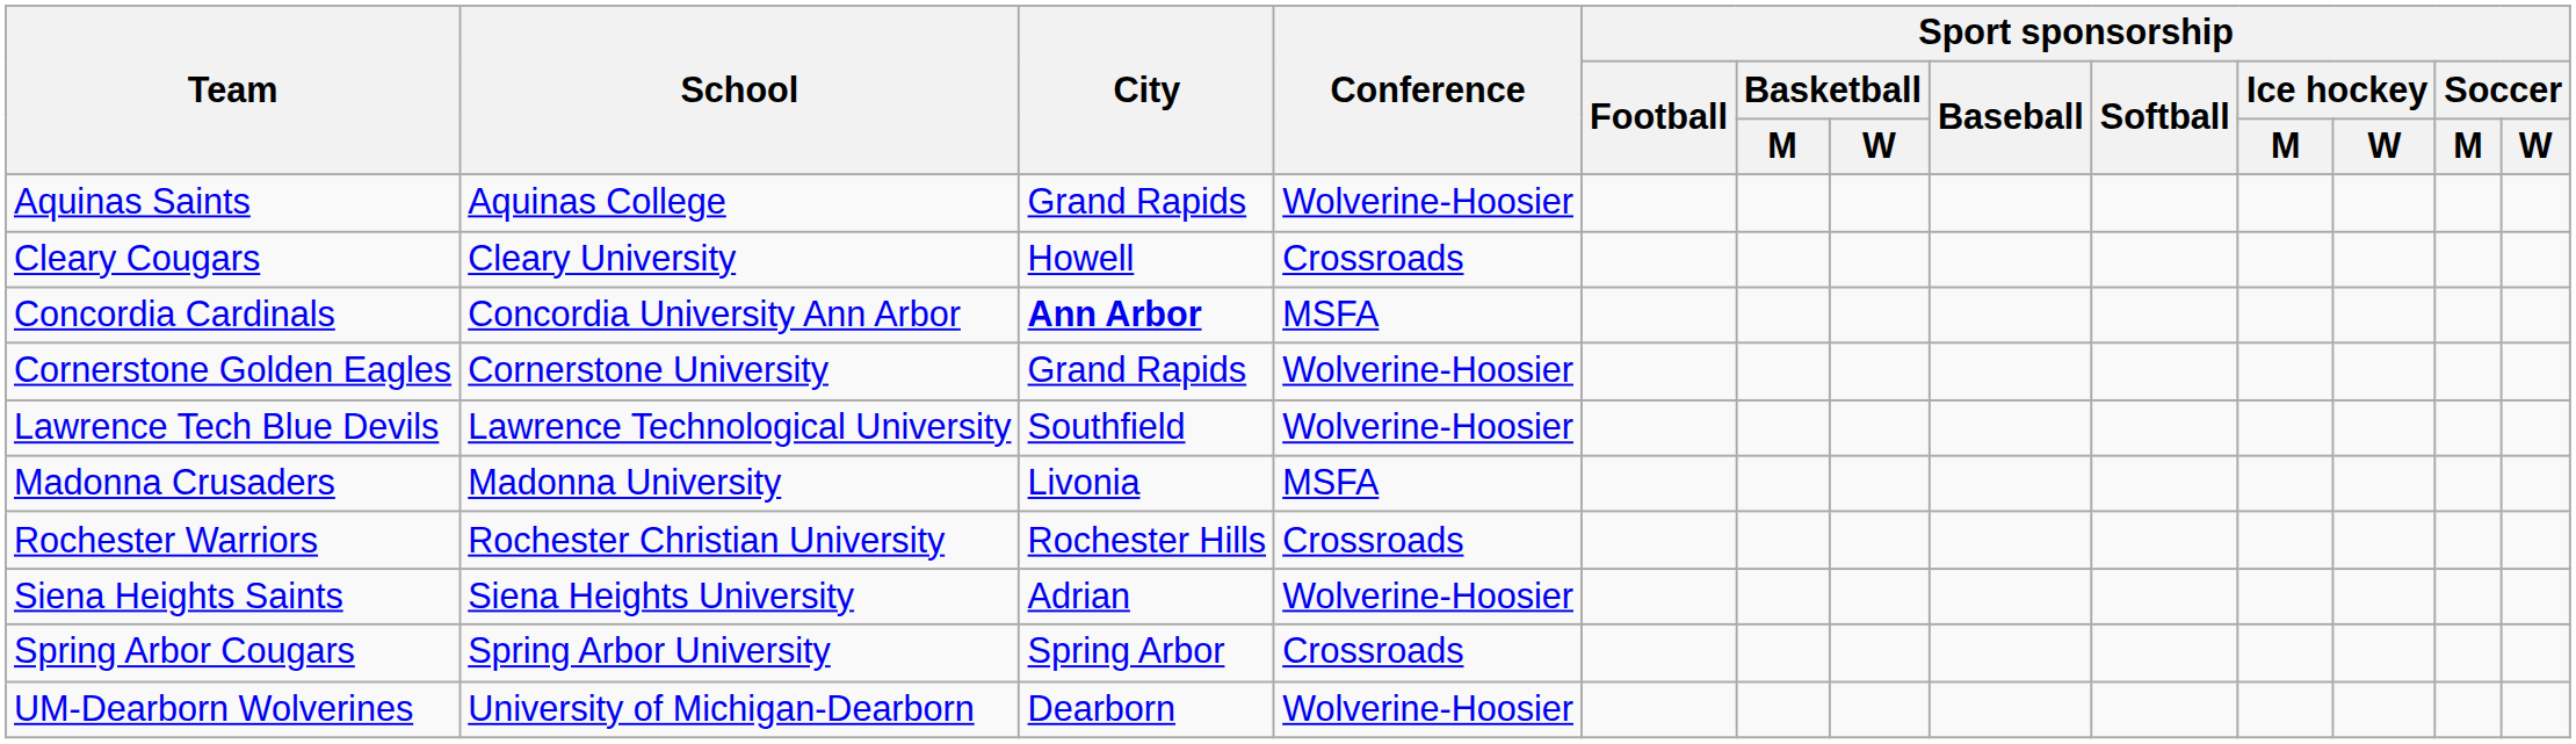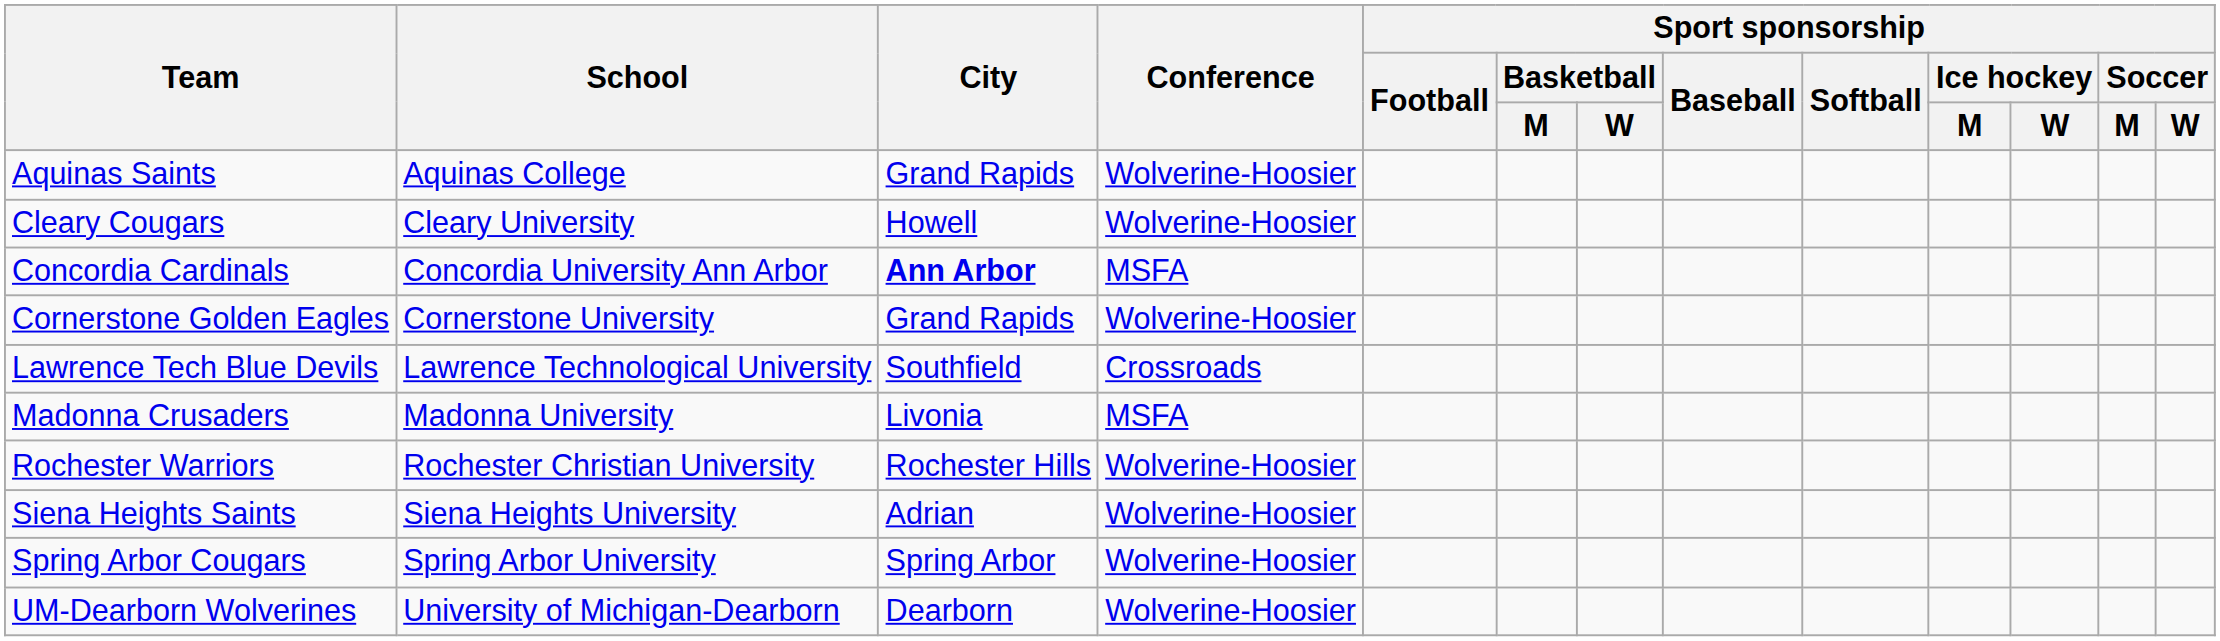 <table class="sortable wikitable">
 <tr>
 <th rowspan=3>Team</th>
 <th rowspan=3>School</th>
 <th rowspan=3>City</th>
 <th rowspan=3>Conference</th>
 <th colspan=9>Sport sponsorship</th>
 </tr>
 <tr>
 <th rowspan=2>Football</th>
 <th colspan=2>Basketball</th>
 <th rowspan=2>Baseball</th>
 <th rowspan=2>Softball</th>
 <th colspan=2>Ice hockey</th>
 <th colspan=2>Soccer</th>
 </tr>
 <tr>
 <th>M</th>
 <th>W</th>
 <th>M</th>
 <th>W</th>
 <th>M</th>
 <th>W</th>
 </tr>
 <tr>
 <td><a href='#'>Aquinas Saints</a></td>
 <td><a href='#'>Aquinas College</a></td>
 <td><a href='#'>Grand Rapids</a></td>
 <td><a href='#'>Wolverine-Hoosier</a></td>
 <td></td>
 <td></td>
 <td></td>
 <td></td>
 <td></td>
 <td></td>
 <td></td>
 <td></td>
 <td></td>
 </tr>
 <tr>
 <td><a href='#'>Cleary Cougars</a></td>
 <td><a href='#'>Cleary University</a></td>
 <td><a href='#'>Howell</a></td>
-<td><a href='#'>Crossroads</a></td>
+<td><a href='#'>Wolverine-Hoosier</a></td>
 <td></td>
 <td></td>
 <td></td>
 <td></td>
 <td></td>
 <td></td>
 <td></td>
 <td></td>
 <td></td>
 </tr>
 <tr>
 <td><a href='#'>Concordia Cardinals</a></td>
 <td><a href='#'>Concordia University Ann Arbor</a> </td>
 <td><strong><a href='#'>Ann Arbor</a></strong></td>
 <td><a href='#'>MSFA</a></td>
 <td> </td>
 <td></td>
 <td></td>
 <td></td>
 <td></td>
 <td></td>
 <td></td>
 <td></td>
 <td></td>
 </tr>
 <tr>
 <td><a href='#'>Cornerstone Golden Eagles</a></td>
 <td><a href='#'>Cornerstone University</a></td>
 <td><a href='#'>Grand Rapids</a></td>
 <td><a href='#'>Wolverine-Hoosier</a></td>
 <td></td>
 <td></td>
 <td></td>
 <td></td>
 <td></td>
 <td></td>
 <td></td>
 <td></td>
 <td></td>
 </tr>
 <tr>
 <td><a href='#'>Lawrence Tech Blue Devils</a></td>
 <td><a href='#'>Lawrence Technological University</a></td>
 <td><a href='#'>Southfield</a></td>
-<td><a href='#'>Wolverine-Hoosier</a></td>
+<td><a href='#'>Crossroads</a></td>
 <td> </td>
 <td></td>
 <td></td>
 <td></td>
 <td></td>
 <td></td>
 <td></td>
 <td></td>
 <td></td>
 </tr>
 <tr>
 <td><a href='#'>Madonna Crusaders</a></td>
 <td><a href='#'>Madonna University</a></td>
 <td><a href='#'>Livonia</a></td>
 <td><a href='#'>MSFA</a></td>
 <td> </td>
 <td></td>
 <td></td>
 <td></td>
 <td></td>
 <td></td>
 <td></td>
 <td></td>
 <td></td>
 </tr>
 <tr>
 <td><a href='#'>Rochester Warriors</a></td>
 <td><a href='#'>Rochester Christian University</a></td>
 <td><a href='#'>Rochester Hills</a></td>
-<td><a href='#'>Crossroads</a></td>
+<td><a href='#'>Wolverine-Hoosier</a></td>
 <td></td>
 <td></td>
 <td></td>
 <td></td>
 <td></td>
 <td></td>
 <td></td>
 <td></td>
 <td></td>
 </tr>
 <tr>
 <td><a href='#'>Siena Heights Saints</a></td>
 <td><a href='#'>Siena Heights University</a></td>
 <td><a href='#'>Adrian</a></td>
 <td><a href='#'>Wolverine-Hoosier</a></td>
 <td> </td>
 <td></td>
 <td></td>
 <td></td>
 <td></td>
 <td></td>
 <td></td>
 <td></td>
 <td></td>
 </tr>
 <tr>
 <td><a href='#'>Spring Arbor Cougars</a></td>
 <td><a href='#'>Spring Arbor University</a></td>
 <td><a href='#'>Spring Arbor</a></td>
-<td><a href='#'>Crossroads</a></td>
+<td><a href='#'>Wolverine-Hoosier</a></td>
 <td></td>
 <td></td>
 <td></td>
 <td></td>
 <td></td>
 <td></td>
 <td></td>
 <td></td>
 <td></td>
 </tr>
 <tr>
 <td><a href='#'>UM-Dearborn Wolverines</a></td>
 <td><a href='#'>University of Michigan-Dearborn</a></td>
 <td><a href='#'>Dearborn</a></td>
 <td><a href='#'>Wolverine-Hoosier</a></td>
 <td></td>
 <td></td>
 <td></td>
 <td></td>
 <td></td>
 <td></td>
 <td></td>
 <td></td>
 <td></td>
 </tr>
 </table>
